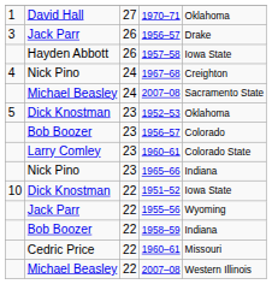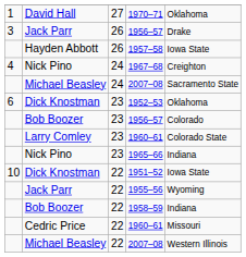 <table class="wikitable">
 <tr>
 </tr>
 <tr>
 <td>1</td>
 <td><a href='#'>David Hall</a></td>
 <td>27</td>
 <td style="font-size:80%;"><a href='#'>1970–71</a></td>
 <td style="font-size:80%;">Oklahoma</td>
 </tr>
 <tr>
 <td>3</td>
 <td><a href='#'>Jack Parr</a></td>
 <td>26</td>
 <td style="font-size:80%;"><a href='#'>1956–57</a></td>
 <td style="font-size:80%;">Drake</td>
 </tr>
 <tr>
 <td></td>
 <td>Hayden Abbott</td>
 <td>26</td>
 <td style="font-size:80%;"><a href='#'>1957–58</a></td>
 <td style="font-size:80%;">Iowa State</td>
 </tr>
 <tr>
 <td>4</td>
 <td>Nick Pino</td>
 <td>24</td>
 <td style="font-size:80%;"><a href='#'>1967–68</a></td>
 <td style="font-size:80%;">Creighton</td>
 </tr>
 <tr>
 <td></td>
 <td><a href='#'>Michael Beasley</a></td>
 <td>24</td>
 <td style="font-size:80%;"><a href='#'>2007–08</a></td>
 <td style="font-size:80%;">Sacramento State</td>
 </tr>
 <tr>
-<td>5</td>
+<td>6</td>
 <td><a href='#'>Dick Knostman</a></td>
 <td>23</td>
 <td style="font-size:80%;"><a href='#'>1952–53</a></td>
 <td style="font-size:80%;">Oklahoma</td>
 </tr>
 <tr>
 <td></td>
 <td><a href='#'>Bob Boozer</a></td>
 <td>23</td>
 <td style="font-size:80%;"><a href='#'>1956–57</a></td>
 <td style="font-size:80%;">Colorado</td>
 </tr>
 <tr>
 <td></td>
 <td><a href='#'>Larry Comley</a></td>
 <td>23</td>
 <td style="font-size:80%;"><a href='#'>1960–61</a></td>
 <td style="font-size:80%;">Colorado State</td>
 </tr>
 <tr>
 <td></td>
 <td>Nick Pino</td>
 <td>23</td>
 <td style="font-size:80%;"><a href='#'>1965–66</a></td>
 <td style="font-size:80%;">Indiana</td>
 </tr>
 <tr>
 <td>10</td>
 <td><a href='#'>Dick Knostman</a></td>
 <td>22</td>
 <td style="font-size:80%;"><a href='#'>1951–52</a></td>
 <td style="font-size:80%;">Iowa State</td>
 </tr>
 <tr>
 <td></td>
 <td><a href='#'>Jack Parr</a></td>
 <td>22</td>
 <td style="font-size:80%;"><a href='#'>1955–56</a></td>
 <td style="font-size:80%;">Wyoming</td>
 </tr>
 <tr>
 <td></td>
 <td><a href='#'>Bob Boozer</a></td>
 <td>22</td>
 <td style="font-size:80%;"><a href='#'>1958–59</a></td>
 <td style="font-size:80%;">Indiana</td>
 </tr>
 <tr>
 <td></td>
 <td>Cedric Price</td>
 <td>22</td>
 <td style="font-size:80%;"><a href='#'>1960–61</a></td>
 <td style="font-size:80%;">Missouri</td>
 </tr>
 <tr>
 <td></td>
 <td><a href='#'>Michael Beasley</a></td>
 <td>22</td>
 <td style="font-size:80%;"><a href='#'>2007–08</a></td>
 <td style="font-size:80%;">Western Illinois</td>
 </tr>
 </table>
